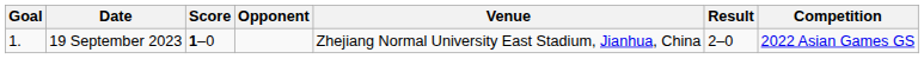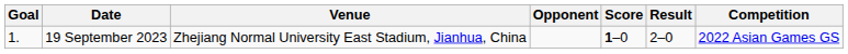 <table class="wikitable">
 <tr>
 <th>Goal</th>
 <th>Date</th>
+<th>Venue</th>
+<th>Opponent</th>
 <th>Score</th>
-<th>Opponent</th>
-<th>Venue</th>
 <th>Result</th>
 <th>Competition</th>
 </tr>
 <tr>
 <td>1.</td>
 <td>19 September 2023</td>
+<td>Zhejiang Normal University East Stadium, <a href='#'>Jianhua</a>, China</td>
+<td></td>
 <td><strong>1</strong>–0</td>
-<td></td>
-<td>Zhejiang Normal University East Stadium, <a href='#'>Jianhua</a>, China</td>
 <td>2–0</td>
 <td><a href='#'>2022 Asian Games GS</a></td>
 </tr>
 </table>
